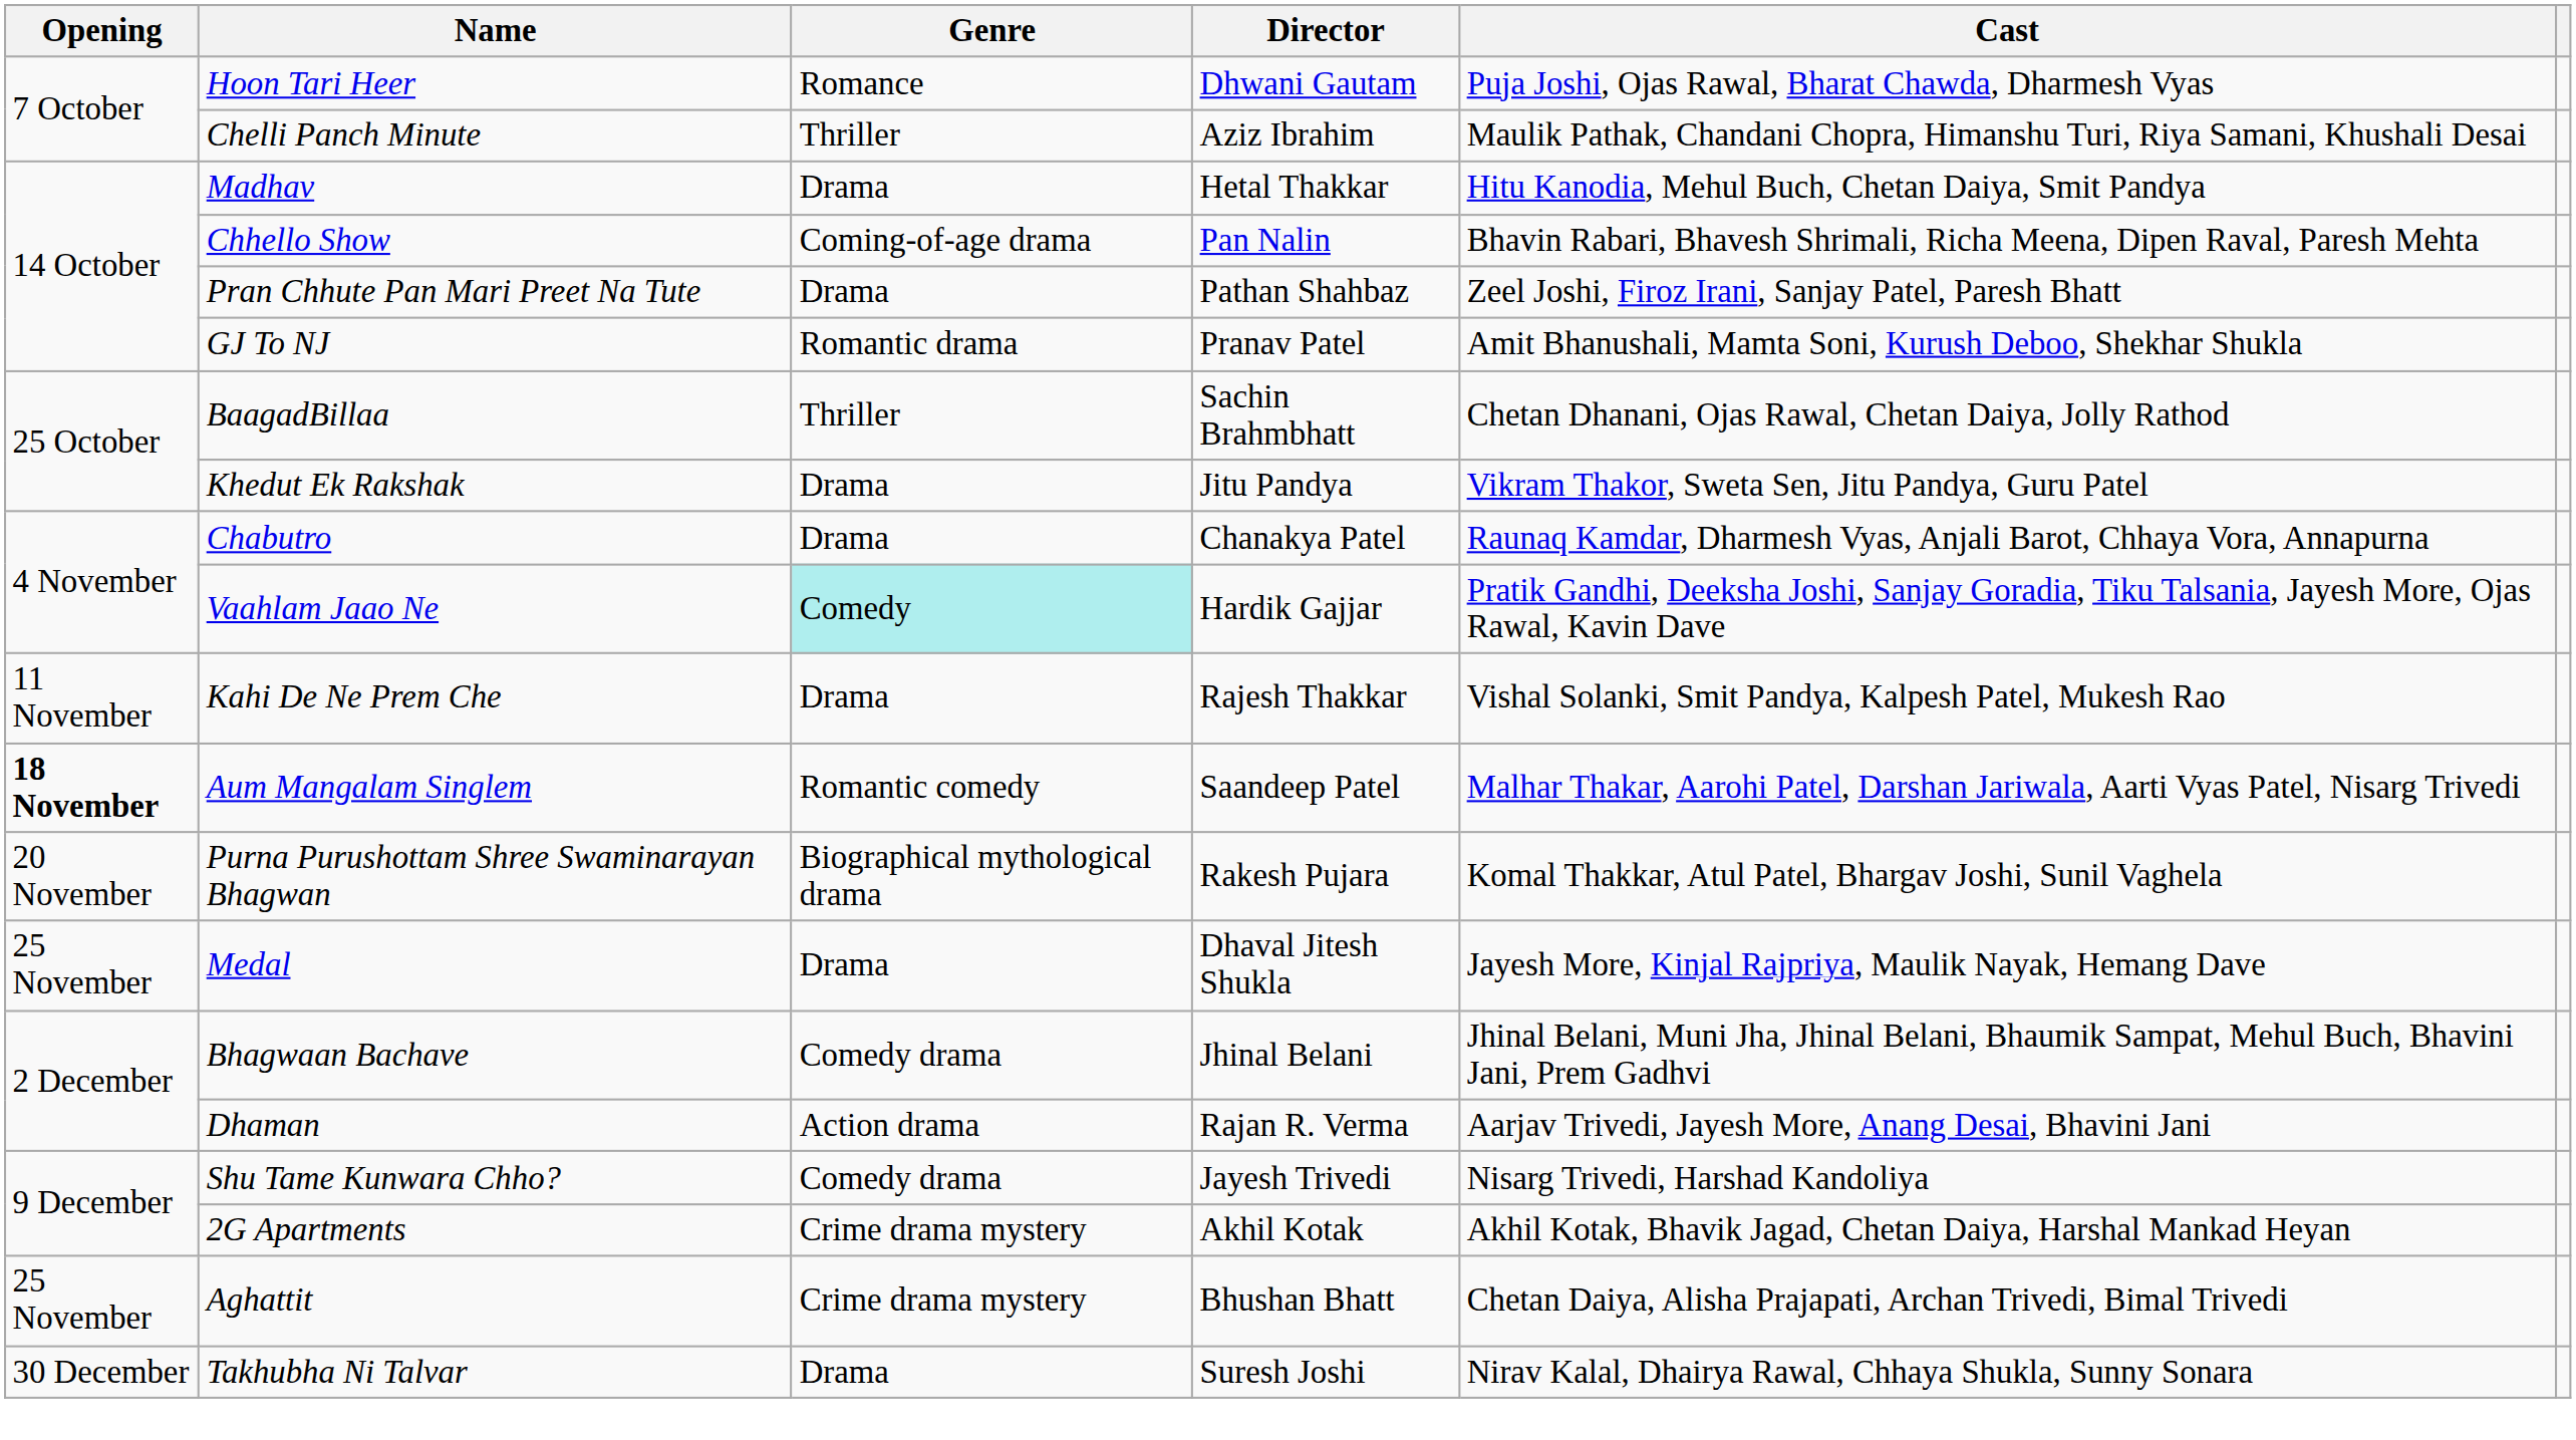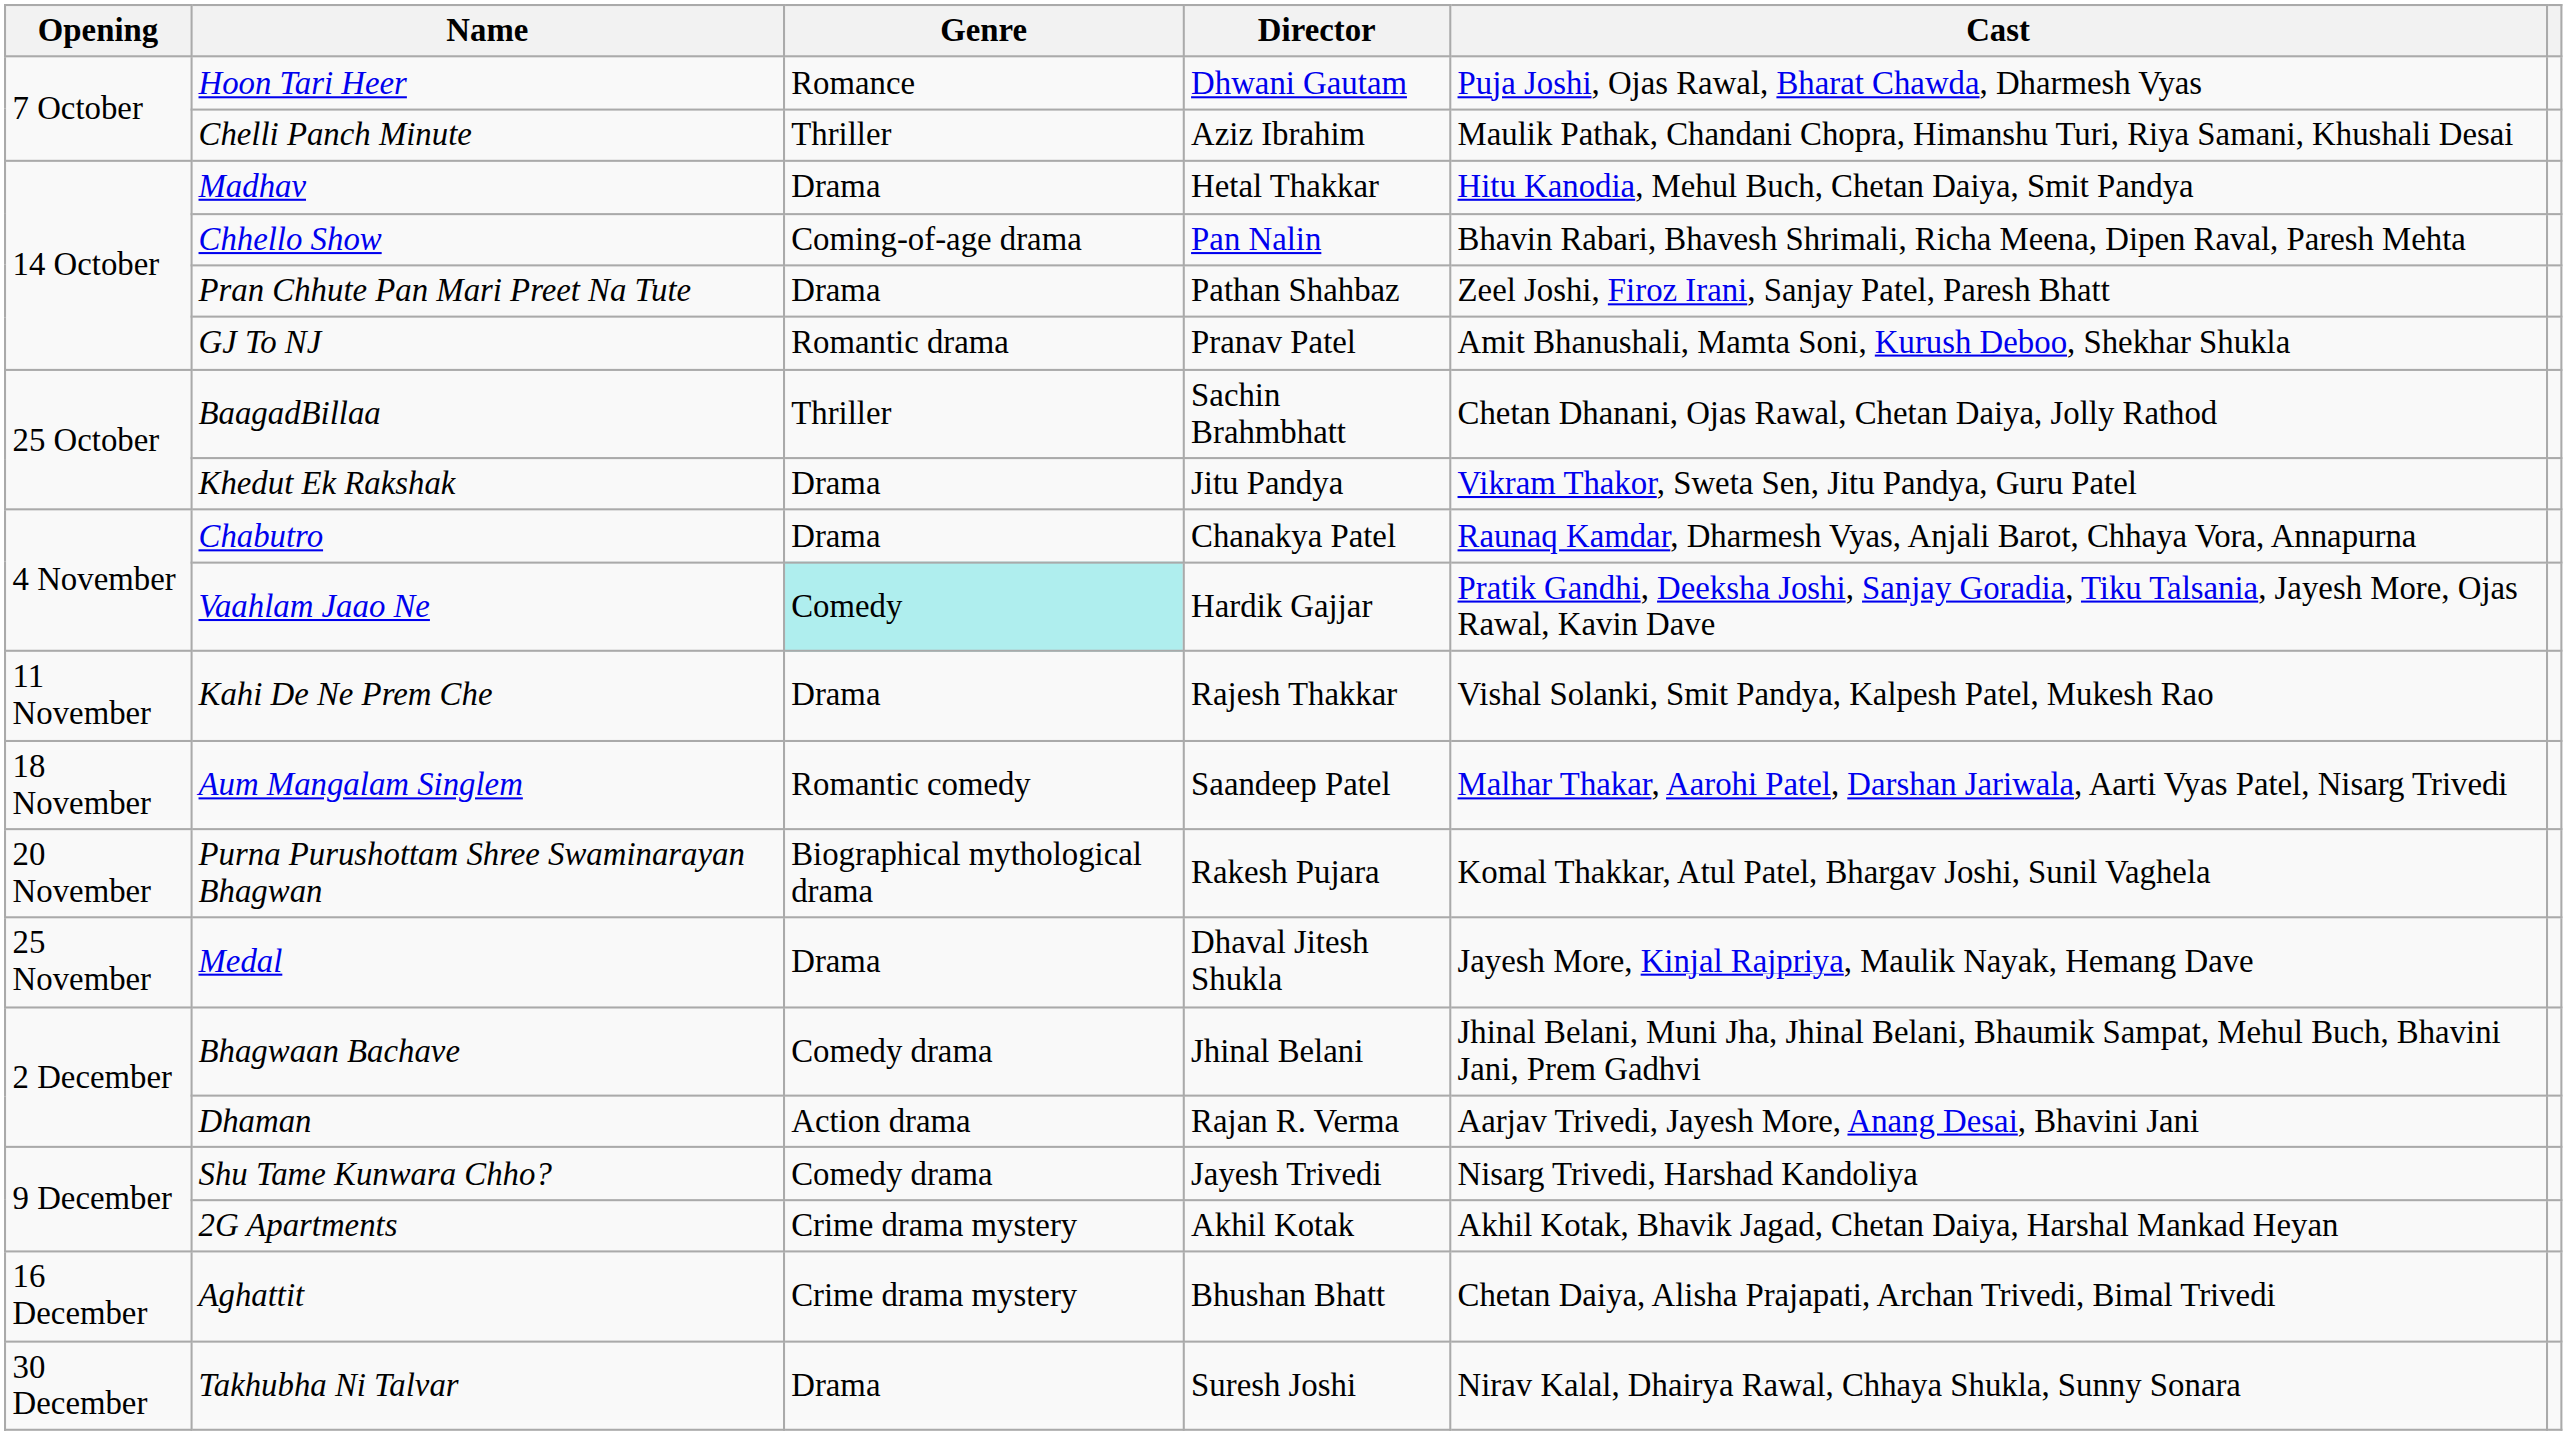 <table class="wikitable sortable">
 <tr>
 <th>Opening</th>
 <th>Name</th>
 <th>Genre</th>
 <th>Director</th>
 <th>Cast</th>
 <th></th>
 </tr>
 <tr>
 <td rowspan="2">7 October</td>
 <td><em><a href='#'>Hoon Tari Heer</a></em></td>
 <td>Romance</td>
 <td><a href='#'>Dhwani Gautam</a></td>
 <td><a href='#'>Puja Joshi</a>, Ojas Rawal, <a href='#'>Bharat Chawda</a>, Dharmesh Vyas</td>
 <td></td>
 </tr>
 <tr>
 <td><em>Chelli Panch Minute</em></td>
 <td>Thriller</td>
 <td>Aziz Ibrahim</td>
 <td>Maulik Pathak, Chandani Chopra, Himanshu Turi, Riya Samani, Khushali Desai</td>
 <td></td>
 </tr>
 <tr>
 <td rowspan="4">14 October</td>
 <td><em><a href='#'>Madhav</a></em></td>
 <td>Drama</td>
 <td>Hetal Thakkar</td>
 <td><a href='#'>Hitu Kanodia</a>, Mehul Buch, Chetan Daiya, Smit Pandya</td>
 <td></td>
 </tr>
 <tr>
 <td><em><a href='#'>Chhello Show</a></em></td>
 <td>Coming-of-age drama</td>
 <td><a href='#'>Pan Nalin</a></td>
 <td>Bhavin Rabari, Bhavesh Shrimali, Richa Meena, Dipen Raval, Paresh Mehta</td>
 <td></td>
 </tr>
 <tr>
 <td><em>Pran Chhute Pan Mari Preet Na Tute</em></td>
 <td>Drama</td>
 <td>Pathan Shahbaz</td>
 <td>Zeel Joshi, <a href='#'>Firoz Irani</a>, Sanjay Patel, Paresh Bhatt</td>
 <td></td>
 </tr>
 <tr>
 <td><em>GJ To NJ</em></td>
 <td>Romantic drama</td>
 <td>Pranav Patel</td>
 <td>Amit Bhanushali, Mamta Soni, <a href='#'>Kurush Deboo</a>, Shekhar Shukla</td>
 <td></td>
 </tr>
 <tr>
 <td rowspan="2">25 October</td>
 <td><em>BaagadBillaa</em></td>
 <td>Thriller</td>
 <td>Sachin Brahmbhatt</td>
 <td>Chetan Dhanani, Ojas Rawal, Chetan Daiya, Jolly Rathod</td>
 <td></td>
 </tr>
 <tr>
 <td><em>Khedut Ek Rakshak</em></td>
 <td>Drama</td>
 <td>Jitu Pandya</td>
 <td><a href='#'>Vikram Thakor</a>, Sweta Sen, Jitu Pandya, Guru Patel</td>
 <td></td>
 </tr>
 <tr>
 <td rowspan="2">4 November</td>
 <td><em><a href='#'>Chabutro</a></em></td>
 <td>Drama</td>
 <td>Chanakya Patel</td>
 <td><a href='#'>Raunaq Kamdar</a>, Dharmesh Vyas, Anjali Barot, Chhaya Vora, Annapurna</td>
 <td></td>
 </tr>
 <tr>
 <td><em><a href='#'>Vaahlam Jaao Ne</a></em></td>
 <td style="background: paleturquoise;">Comedy</td>
 <td>Hardik Gajjar</td>
 <td><a href='#'>Pratik Gandhi</a>, <a href='#'>Deeksha Joshi</a>, <a href='#'>Sanjay Goradia</a>, <a href='#'>Tiku Talsania</a>, Jayesh More, Ojas Rawal, Kavin Dave</td>
 <td></td>
 </tr>
 <tr>
 <td>11 November</td>
 <td><em>Kahi De Ne Prem Che</em></td>
 <td>Drama</td>
 <td>Rajesh Thakkar</td>
 <td>Vishal Solanki, Smit Pandya, Kalpesh Patel, Mukesh Rao</td>
 <td></td>
 </tr>
 <tr>
-<td><strong>18 November</strong></td>
+<td>18 November</td>
 <td><em><a href='#'>Aum Mangalam Singlem</a></em></td>
 <td>Romantic comedy</td>
 <td>Saandeep Patel</td>
 <td><a href='#'>Malhar Thakar</a>, <a href='#'>Aarohi Patel</a>, <a href='#'>Darshan Jariwala</a>, Aarti Vyas Patel, Nisarg Trivedi</td>
 <td></td>
 </tr>
 <tr>
 <td>20 November</td>
 <td><em>Purna Purushottam Shree Swaminarayan Bhagwan</em></td>
 <td>Biographical mythological drama</td>
 <td>Rakesh Pujara</td>
 <td>Komal Thakkar, Atul Patel, Bhargav Joshi, Sunil Vaghela</td>
 <td></td>
 </tr>
 <tr>
 <td>25 November</td>
 <td><em><a href='#'>Medal</a></em></td>
 <td>Drama</td>
 <td>Dhaval Jitesh Shukla</td>
 <td>Jayesh More, <a href='#'>Kinjal Rajpriya</a>, Maulik Nayak, Hemang Dave</td>
 <td></td>
 </tr>
 <tr>
 <td rowspan="2">2 December</td>
 <td><em>Bhagwaan Bachave</em></td>
 <td>Comedy drama</td>
 <td>Jhinal Belani</td>
 <td>Jhinal Belani, Muni Jha, Jhinal Belani, Bhaumik Sampat, Mehul Buch, Bhavini Jani, Prem Gadhvi</td>
 <td></td>
 </tr>
 <tr>
 <td><em>Dhaman</em></td>
 <td>Action drama</td>
 <td>Rajan R. Verma</td>
 <td>Aarjav Trivedi, Jayesh More, <a href='#'>Anang Desai</a>, Bhavini Jani</td>
 <td></td>
 </tr>
 <tr>
 <td rowspan="2">9 December</td>
 <td><em>Shu Tame Kunwara Chho?</em></td>
 <td>Comedy drama</td>
 <td>Jayesh Trivedi</td>
 <td>Nisarg Trivedi, Harshad Kandoliya</td>
 <td></td>
 </tr>
 <tr>
 <td><em>2G Apartments</em></td>
 <td>Crime drama mystery</td>
 <td>Akhil Kotak</td>
 <td>Akhil Kotak, Bhavik Jagad, Chetan Daiya, Harshal Mankad Heyan</td>
 <td></td>
 </tr>
 <tr>
-<td>25 November</td>
+<td>16 December</td>
 <td><em>Aghattit</em></td>
 <td>Crime drama mystery</td>
 <td>Bhushan Bhatt</td>
 <td>Chetan Daiya, Alisha Prajapati, Archan Trivedi, Bimal Trivedi</td>
 <td></td>
 </tr>
 <tr>
 <td>30 December</td>
 <td><em>Takhubha Ni Talvar</em></td>
 <td>Drama</td>
 <td>Suresh Joshi</td>
 <td>Nirav Kalal, Dhairya Rawal, Chhaya Shukla, Sunny Sonara</td>
 <td></td>
 </tr>
 </table>
